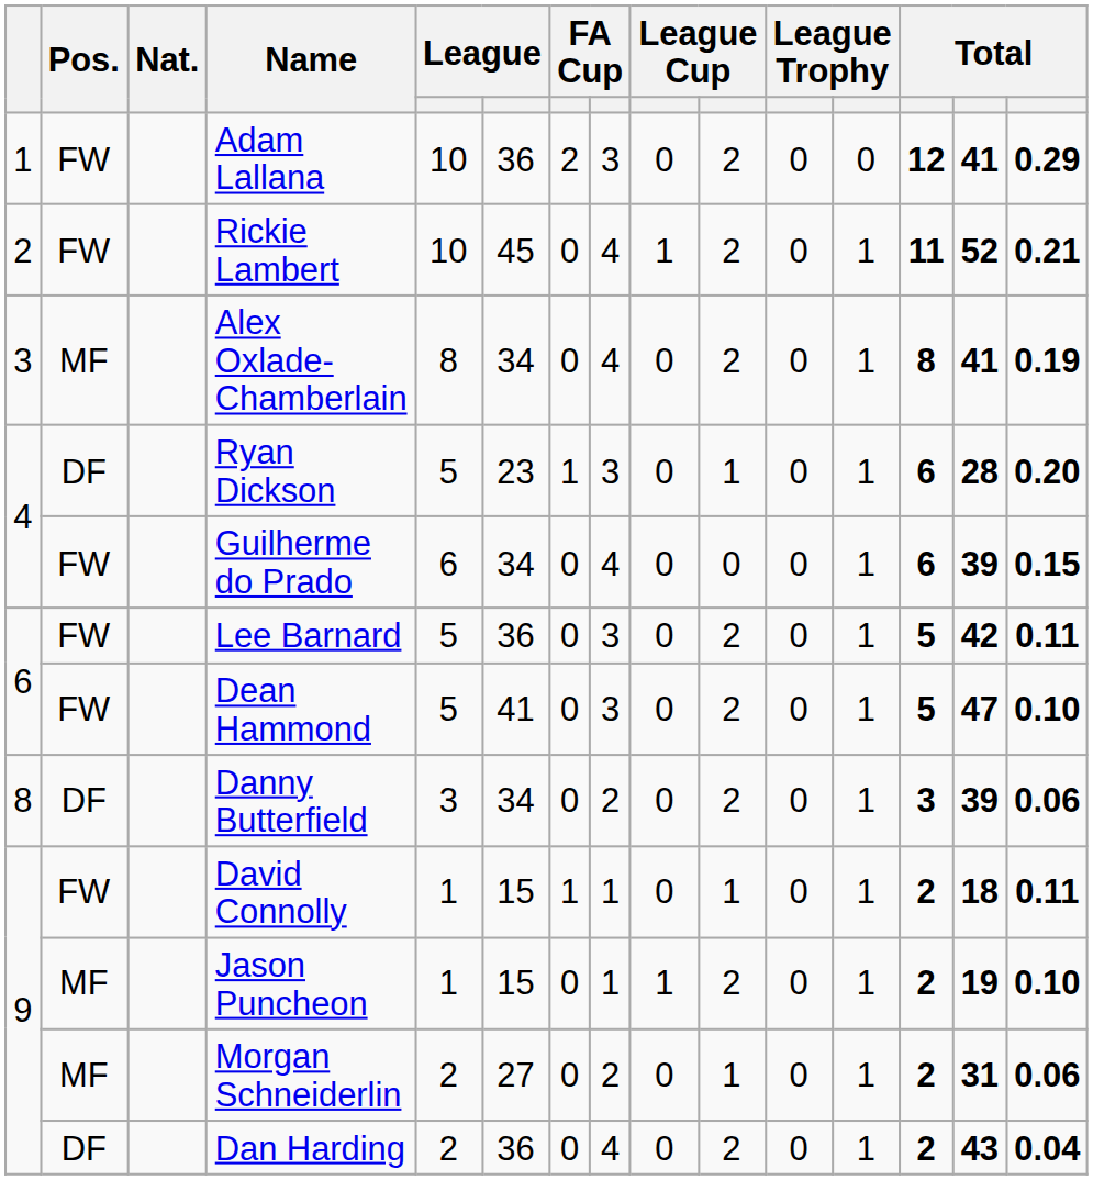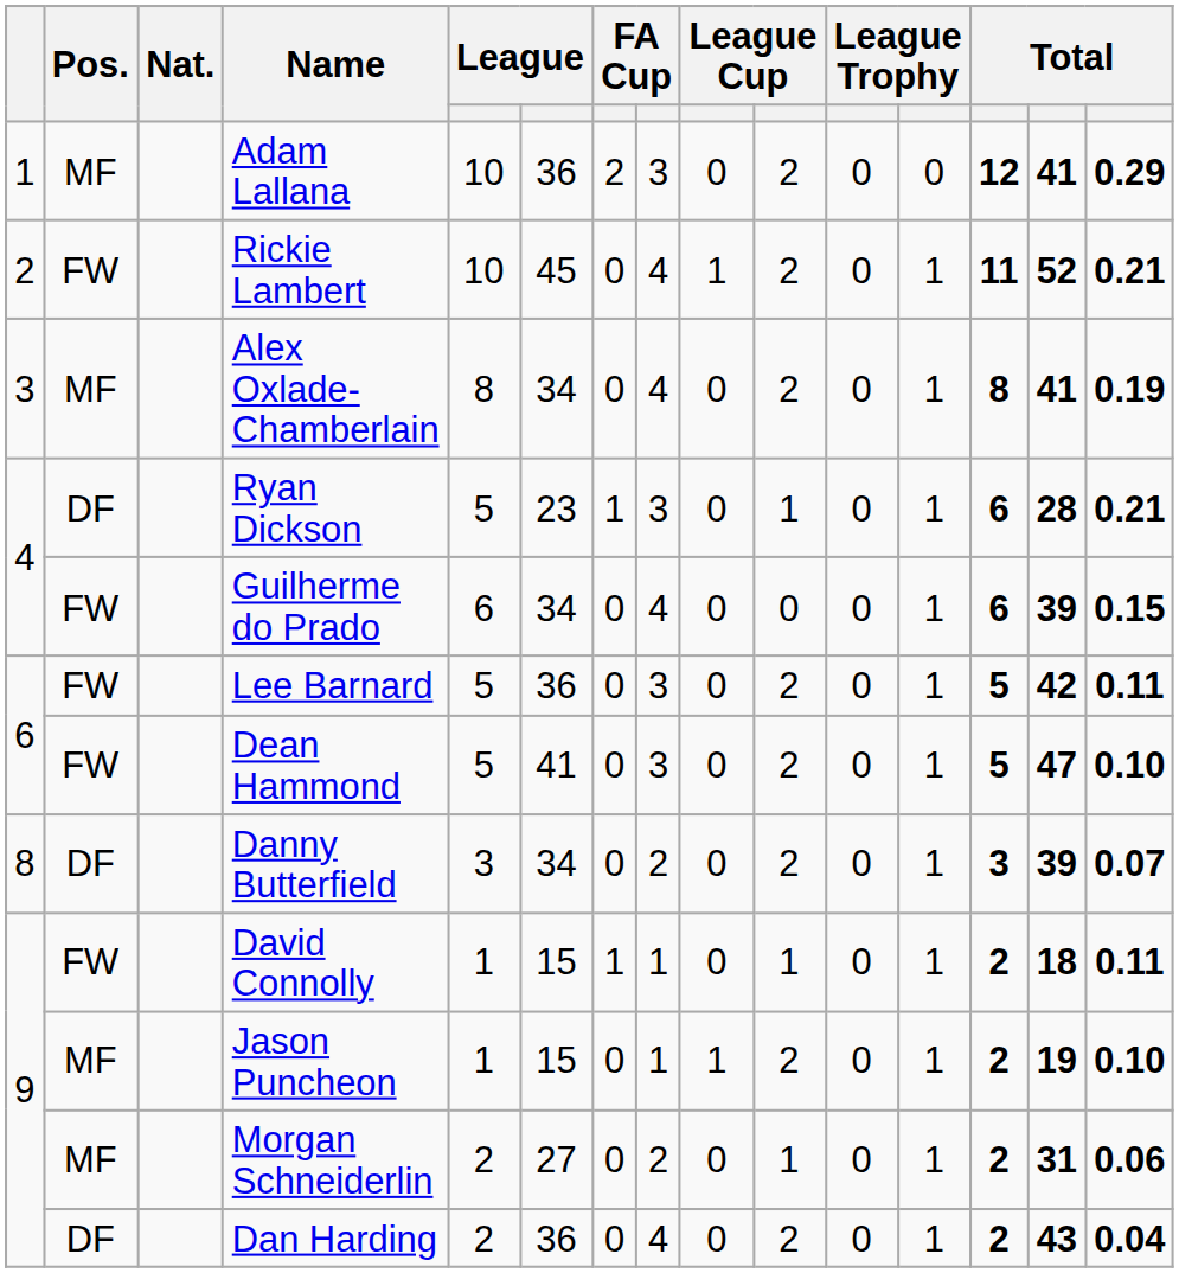 <table class="wikitable" style="width:75%; font-size:95%;">
 <tr>
 <th style="width:3%;" rowspan="2"></th>
 <th style="width:3%;" rowspan="2">Pos.</th>
 <th style="width:3%;" rowspan="2">Nat.</th>
 <th style="width:14%;" rowspan="2">Name</th>
 <th style="width:10%;" colspan="2">League</th>
 <th style="width:10%;" colspan="2">FA Cup</th>
 <th style="width:10%;" colspan="2">League Cup</th>
 <th style="width:10%;" colspan="2">League Trophy</th>
 <th style="width:15%;" colspan="3">Total</th>
 </tr>
 <tr>
 <th style="width:5%;"></th>
 <th style="width:5%;"></th>
 <th style="width:5%;"></th>
 <th style="width:5%;"></th>
 <th style="width:5%;"></th>
 <th style="width:5%;"></th>
 <th style="width:5%;"></th>
 <th style="width:5%;"></th>
 <th style="width:5%;"></th>
 <th style="width:5%;"></th>
 <th style="width:5%;"></th>
 </tr>
 <tr>
 <td style="text-align:center;">1</td>
-<td style="text-align:center;">FW</td>
+<td style="text-align:center;">MF</td>
 <td style="text-align:center;"></td>
 <td><a href='#'>Adam Lallana</a></td>
 <td style="text-align:center;">10</td>
 <td style="text-align:center;">36</td>
 <td style="text-align:center;">2</td>
 <td style="text-align:center;">3</td>
 <td style="text-align:center;">0</td>
 <td style="text-align:center;">2</td>
 <td style="text-align:center;">0</td>
 <td style="text-align:center;">0</td>
 <td style="text-align:center;"><strong>12</strong></td>
 <td style="text-align:center;"><strong>41</strong></td>
 <td style="text-align:center;"><strong>0.29</strong></td>
 </tr>
 <tr>
 <td style="text-align:center;">2</td>
 <td style="text-align:center;">FW</td>
 <td style="text-align:center;"></td>
 <td><a href='#'>Rickie Lambert</a></td>
 <td style="text-align:center;">10</td>
 <td style="text-align:center;">45</td>
 <td style="text-align:center;">0</td>
 <td style="text-align:center;">4</td>
 <td style="text-align:center;">1</td>
 <td style="text-align:center;">2</td>
 <td style="text-align:center;">0</td>
 <td style="text-align:center;">1</td>
 <td style="text-align:center;"><strong>11</strong></td>
 <td style="text-align:center;"><strong>52</strong></td>
 <td style="text-align:center;"><strong>0.21</strong></td>
 </tr>
 <tr>
 <td style="text-align:center;">3</td>
 <td style="text-align:center;">MF</td>
 <td style="text-align:center;"></td>
 <td><a href='#'>Alex Oxlade-Chamberlain</a></td>
 <td style="text-align:center;">8</td>
 <td style="text-align:center;">34</td>
 <td style="text-align:center;">0</td>
 <td style="text-align:center;">4</td>
 <td style="text-align:center;">0</td>
 <td style="text-align:center;">2</td>
 <td style="text-align:center;">0</td>
 <td style="text-align:center;">1</td>
 <td style="text-align:center;"><strong>8</strong></td>
 <td style="text-align:center;"><strong>41</strong></td>
 <td style="text-align:center;"><strong>0.19</strong></td>
 </tr>
 <tr>
 <td style="text-align:center;" rowspan="2">4</td>
 <td style="text-align:center;">DF</td>
 <td style="text-align:center;"></td>
 <td><a href='#'>Ryan Dickson</a></td>
 <td style="text-align:center;">5</td>
 <td style="text-align:center;">23</td>
 <td style="text-align:center;">1</td>
 <td style="text-align:center;">3</td>
 <td style="text-align:center;">0</td>
 <td style="text-align:center;">1</td>
 <td style="text-align:center;">0</td>
 <td style="text-align:center;">1</td>
 <td style="text-align:center;"><strong>6</strong></td>
 <td style="text-align:center;"><strong>28</strong></td>
-<td style="text-align:center;"><strong>0.20</strong></td>
+<td style="text-align:center;"><strong>0.21</strong></td>
 </tr>
 <tr>
 <td style="text-align:center;">FW</td>
 <td style="text-align:center;"></td>
 <td><a href='#'>Guilherme do Prado</a></td>
 <td style="text-align:center;">6</td>
 <td style="text-align:center;">34</td>
 <td style="text-align:center;">0</td>
 <td style="text-align:center;">4</td>
 <td style="text-align:center;">0</td>
 <td style="text-align:center;">0</td>
 <td style="text-align:center;">0</td>
 <td style="text-align:center;">1</td>
 <td style="text-align:center;"><strong>6</strong></td>
 <td style="text-align:center;"><strong>39</strong></td>
 <td style="text-align:center;"><strong>0.15</strong></td>
 </tr>
 <tr>
 <td style="text-align:center;" rowspan="2">6</td>
 <td style="text-align:center;">FW</td>
 <td style="text-align:center;"></td>
 <td><a href='#'>Lee Barnard</a></td>
 <td style="text-align:center;">5</td>
 <td style="text-align:center;">36</td>
 <td style="text-align:center;">0</td>
 <td style="text-align:center;">3</td>
 <td style="text-align:center;">0</td>
 <td style="text-align:center;">2</td>
 <td style="text-align:center;">0</td>
 <td style="text-align:center;">1</td>
 <td style="text-align:center;"><strong>5</strong></td>
 <td style="text-align:center;"><strong>42</strong></td>
 <td style="text-align:center;"><strong>0.11</strong></td>
 </tr>
 <tr>
 <td style="text-align:center;">FW</td>
 <td style="text-align:center;"></td>
 <td><a href='#'>Dean Hammond</a></td>
 <td style="text-align:center;">5</td>
 <td style="text-align:center;">41</td>
 <td style="text-align:center;">0</td>
 <td style="text-align:center;">3</td>
 <td style="text-align:center;">0</td>
 <td style="text-align:center;">2</td>
 <td style="text-align:center;">0</td>
 <td style="text-align:center;">1</td>
 <td style="text-align:center;"><strong>5</strong></td>
 <td style="text-align:center;"><strong>47</strong></td>
 <td style="text-align:center;"><strong>0.10</strong></td>
 </tr>
 <tr>
 <td style="text-align:center;">8</td>
 <td style="text-align:center;">DF</td>
 <td style="text-align:center;"></td>
 <td><a href='#'>Danny Butterfield</a></td>
 <td style="text-align:center;">3</td>
 <td style="text-align:center;">34</td>
 <td style="text-align:center;">0</td>
 <td style="text-align:center;">2</td>
 <td style="text-align:center;">0</td>
 <td style="text-align:center;">2</td>
 <td style="text-align:center;">0</td>
 <td style="text-align:center;">1</td>
 <td style="text-align:center;"><strong>3</strong></td>
 <td style="text-align:center;"><strong>39</strong></td>
-<td style="text-align:center;"><strong>0.06</strong></td>
+<td style="text-align:center;"><strong>0.07</strong></td>
 </tr>
 <tr>
 <td style="text-align:center;" rowspan="4">9</td>
 <td style="text-align:center;">FW</td>
 <td style="text-align:center;"></td>
 <td><a href='#'>David Connolly</a></td>
 <td style="text-align:center;">1</td>
 <td style="text-align:center;">15</td>
 <td style="text-align:center;">1</td>
 <td style="text-align:center;">1</td>
 <td style="text-align:center;">0</td>
 <td style="text-align:center;">1</td>
 <td style="text-align:center;">0</td>
 <td style="text-align:center;">1</td>
 <td style="text-align:center;"><strong>2</strong></td>
 <td style="text-align:center;"><strong>18</strong></td>
 <td style="text-align:center;"><strong>0.11</strong></td>
 </tr>
 <tr>
 <td style="text-align:center;">MF</td>
 <td style="text-align:center;"></td>
 <td><a href='#'>Jason Puncheon</a></td>
 <td style="text-align:center;">1</td>
 <td style="text-align:center;">15</td>
 <td style="text-align:center;">0</td>
 <td style="text-align:center;">1</td>
 <td style="text-align:center;">1</td>
 <td style="text-align:center;">2</td>
 <td style="text-align:center;">0</td>
 <td style="text-align:center;">1</td>
 <td style="text-align:center;"><strong>2</strong></td>
 <td style="text-align:center;"><strong>19</strong></td>
 <td style="text-align:center;"><strong>0.10</strong></td>
 </tr>
 <tr>
 <td style="text-align:center;">MF</td>
 <td style="text-align:center;"></td>
 <td><a href='#'>Morgan Schneiderlin</a></td>
 <td style="text-align:center;">2</td>
 <td style="text-align:center;">27</td>
 <td style="text-align:center;">0</td>
 <td style="text-align:center;">2</td>
 <td style="text-align:center;">0</td>
 <td style="text-align:center;">1</td>
 <td style="text-align:center;">0</td>
 <td style="text-align:center;">1</td>
 <td style="text-align:center;"><strong>2</strong></td>
 <td style="text-align:center;"><strong>31</strong></td>
 <td style="text-align:center;"><strong>0.06</strong></td>
 </tr>
 <tr>
 <td style="text-align:center;">DF</td>
 <td style="text-align:center;"></td>
 <td><a href='#'>Dan Harding</a></td>
 <td style="text-align:center;">2</td>
 <td style="text-align:center;">36</td>
 <td style="text-align:center;">0</td>
 <td style="text-align:center;">4</td>
 <td style="text-align:center;">0</td>
 <td style="text-align:center;">2</td>
 <td style="text-align:center;">0</td>
 <td style="text-align:center;">1</td>
 <td style="text-align:center;"><strong>2</strong></td>
 <td style="text-align:center;"><strong>43</strong></td>
 <td style="text-align:center;"><strong>0.04</strong></td>
 </tr>
 </table>
